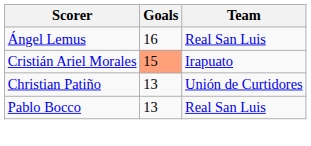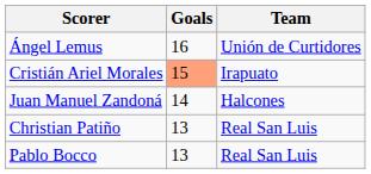 <table class="wikitable">
 <tr>
 <th>Scorer</th>
 <th>Goals</th>
 <th>Team</th>
 </tr>
 <tr>
 <td> <a href='#'>Ángel Lemus</a></td>
 <td>16</td>
-<td><a href='#'>Real San Luis</a></td>
+<td><a href='#'>Unión de Curtidores</a></td>
 </tr>
 <tr>
 <td> <a href='#'>Cristián Ariel Morales</a></td>
 <td style="background: lightsalmon;">15</td>
 <td><a href='#'>Irapuato</a></td>
 </tr>
 <tr>
+<td> <a href='#'>Juan Manuel Zandoná</a></td>
+<td>14</td>
+<td><a href='#'>Halcones</a></td>
+</tr>
+<tr>
 <td> <a href='#'>Christian Patiño</a></td>
 <td>13</td>
-<td><a href='#'>Unión de Curtidores</a></td>
+<td><a href='#'>Real San Luis</a></td>
 </tr>
 <tr>
 <td> <a href='#'>Pablo Bocco</a></td>
 <td>13</td>
 <td><a href='#'>Real San Luis</a></td>
 </tr>
 </table>
